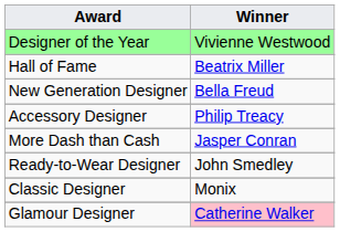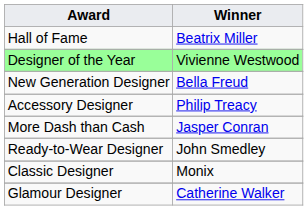 <table class="wikitable">
 <tr>
 <th style="background:#EAECF0">Award</th>
 <th style="background:#EAECF0">Winner</th>
 </tr>
 <tr>
-<td style="background:#99ff99">Designer of the Year</td>
-<td style="background:#99ff99">Vivienne Westwood</td>
+<td>Hall of Fame</td>
+<td><a href='#'>Beatrix Miller</a></td>
 </tr>
 <tr>
 </tr>
 <tr>
-<td>Hall of Fame</td>
-<td><a href='#'>Beatrix Miller</a></td>
+<td style="background:#99ff99">Designer of the Year</td>
+<td style="background:#99ff99">Vivienne Westwood</td>
 </tr>
 <tr>
 </tr>
 <tr>
 <td>New Generation Designer</td>
 <td><a href='#'>Bella Freud</a></td>
 </tr>
 <tr>
 </tr>
 <tr>
 <td>Accessory Designer</td>
 <td><a href='#'>Philip Treacy</a></td>
 </tr>
 <tr>
 </tr>
 <tr>
 <td>More Dash than Cash</td>
 <td><a href='#'>Jasper Conran</a></td>
 </tr>
 <tr>
 </tr>
 <tr>
 <td>Ready-to-Wear Designer</td>
 <td>John Smedley</td>
 </tr>
 <tr>
 </tr>
 <tr>
 <td>Classic Designer</td>
 <td>Monix</td>
 </tr>
 <tr>
 </tr>
 <tr>
 <td>Glamour Designer</td>
-<td style="background: pink;"><a href='#'>Catherine Walker</a></td>
+<td><a href='#'>Catherine Walker</a></td>
 </tr>
 </table>
